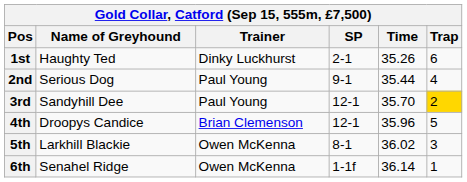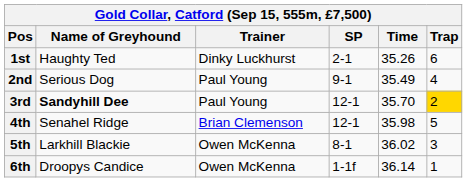 <table class="wikitable">
 <tr>
 <th colspan="6"><a href='#'>Gold Collar</a>, <a href='#'>Catford</a> (Sep 15, 555m, £7,500)</th>
 </tr>
 <tr>
 <th width=30>Pos</th>
 <th width=180>Name of Greyhound</th>
 <th width=150>Trainer</th>
 <th width=50>SP</th>
 <th width=50>Time</th>
 <th width=30>Trap</th>
 </tr>
 <tr>
 <th>1st</th>
 <td>Haughty Ted</td>
 <td>Dinky Luckhurst</td>
 <td>2-1</td>
 <td>35.26</td>
 <td>6</td>
 </tr>
 <tr>
 <th>2nd</th>
 <td>Serious Dog</td>
 <td>Paul Young</td>
 <td>9-1</td>
-<td>35.44</td>
+<td>35.49</td>
 <td>4</td>
 </tr>
 <tr>
 <th>3rd</th>
-<td>Sandyhill Dee</td>
+<td><strong>Sandyhill Dee</strong></td>
 <td>Paul Young</td>
 <td>12-1</td>
 <td>35.70</td>
 <td style="background: gold;">2</td>
 </tr>
 <tr>
 <th>4th</th>
-<td>Droopys Candice</td>
+<td>Senahel Ridge</td>
 <td><a href='#'>Brian Clemenson</a></td>
 <td>12-1</td>
-<td>35.96</td>
+<td>35.98</td>
 <td>5</td>
 </tr>
 <tr>
 <th>5th</th>
 <td>Larkhill Blackie</td>
 <td>Owen McKenna</td>
 <td>8-1</td>
 <td>36.02</td>
 <td>3</td>
 </tr>
 <tr>
 <th>6th</th>
-<td>Senahel Ridge</td>
+<td>Droopys Candice</td>
 <td>Owen McKenna</td>
 <td>1-1f</td>
 <td>36.14</td>
 <td>1</td>
 </tr>
 </table>
